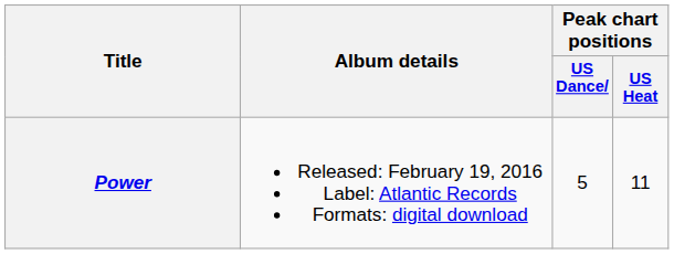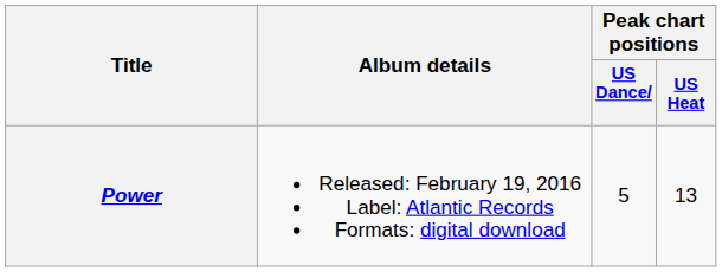 <table class="wikitable plainrowheaders" style="text-align:center;" border="1">
 <tr>
 <th scope="col" rowspan="2" style="width:12em;">Title</th>
 <th scope="col" rowspan="2" style="width:16em;">Album details</th>
 <th scope="col" colspan="2">Peak chart positions</th>
 </tr>
 <tr>
 <th scope="col" style="width:3em;font-size:85%;"><a href='#'>US<br>Dance/<br></a><br></th>
 <th scope="col" style="width:3em;font-size:85%;"><a href='#'>US<br>Heat</a><br></th>
 </tr>
 <tr>
 <th scope="row"><em><a href='#'>Power</a></em></th>
 <td><br><ul><li>Released: February 19, 2016</li><li>Label: <a href='#'>Atlantic Records</a></li><li>Formats: <a href='#'>digital download</a></li></ul></td>
 <td>5</td>
-<td>11</td>
+<td>13</td>
 </tr>
 </table>
